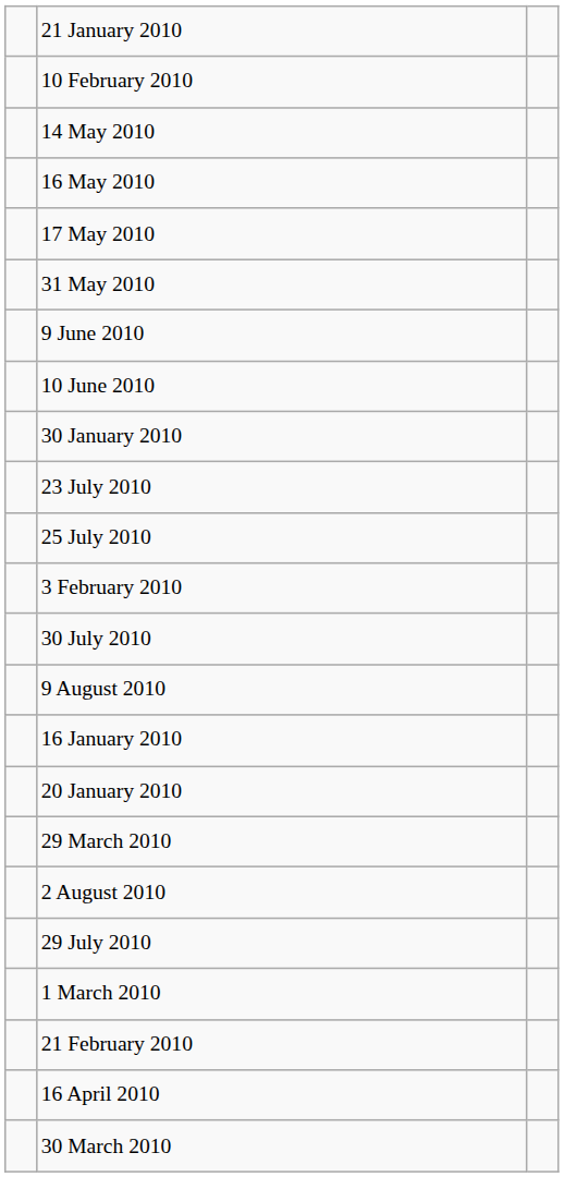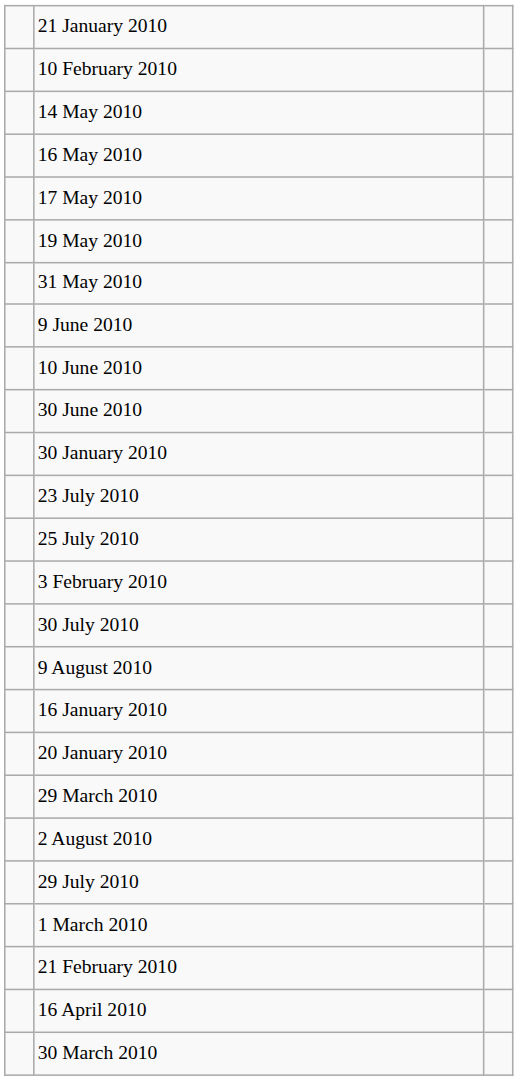 <table class="wikitable" style="font-size: 80%; float: left; width: 26em; margin-right: 1em; height: 700px">
 <tr>
 <td></td>
 <td>21 January 2010</td>
 <td></td>
 </tr>
 <tr>
 <td></td>
 <td>10 February 2010</td>
 <td></td>
 </tr>
 <tr>
 <td></td>
 <td>14 May 2010</td>
 <td></td>
 </tr>
 <tr>
 <td></td>
 <td>16 May 2010</td>
 <td></td>
 </tr>
 <tr>
 <td></td>
 <td>17 May 2010</td>
 <td></td>
 </tr>
 <tr>
 <td></td>
+<td>19 May 2010</td>
+<td></td>
+</tr>
+<tr>
+<td></td>
 <td>31 May 2010</td>
 <td></td>
 </tr>
 <tr>
 <td></td>
 <td>9 June 2010</td>
 <td></td>
 </tr>
 <tr>
 <td></td>
 <td>10 June 2010</td>
+<td></td>
+</tr>
+<tr>
+<td></td>
+<td>30 June 2010</td>
 <td></td>
 </tr>
 <tr>
 <td></td>
 <td>30 January 2010</td>
 <td></td>
 </tr>
 <tr>
 <td></td>
 <td>23 July 2010</td>
 <td></td>
 </tr>
 <tr>
 <td></td>
 <td>25 July 2010</td>
 <td></td>
 </tr>
 <tr>
 <td></td>
 <td>3 February 2010</td>
 <td></td>
 </tr>
 <tr>
 <td></td>
 <td>30 July 2010</td>
 <td></td>
 </tr>
 <tr>
 <td></td>
 <td>9 August 2010</td>
 <td></td>
 </tr>
 <tr>
 <td></td>
 <td>16 January 2010</td>
 <td></td>
 </tr>
 <tr>
 <td></td>
 <td>20 January 2010</td>
 <td></td>
 </tr>
 <tr>
 <td></td>
 <td>29 March 2010</td>
 <td></td>
 </tr>
 <tr>
 <td></td>
 <td>2 August 2010</td>
 <td></td>
 </tr>
 <tr>
 <td></td>
 <td>29 July 2010</td>
 <td></td>
 </tr>
 <tr>
 <td></td>
 <td>1 March 2010</td>
 <td></td>
 </tr>
 <tr>
 <td></td>
 <td>21 February 2010</td>
 <td></td>
 </tr>
 <tr>
 <td></td>
 <td>16 April 2010</td>
 <td></td>
 </tr>
 <tr>
 <td></td>
 <td>30 March 2010</td>
 <td></td>
 </tr>
 </table>
